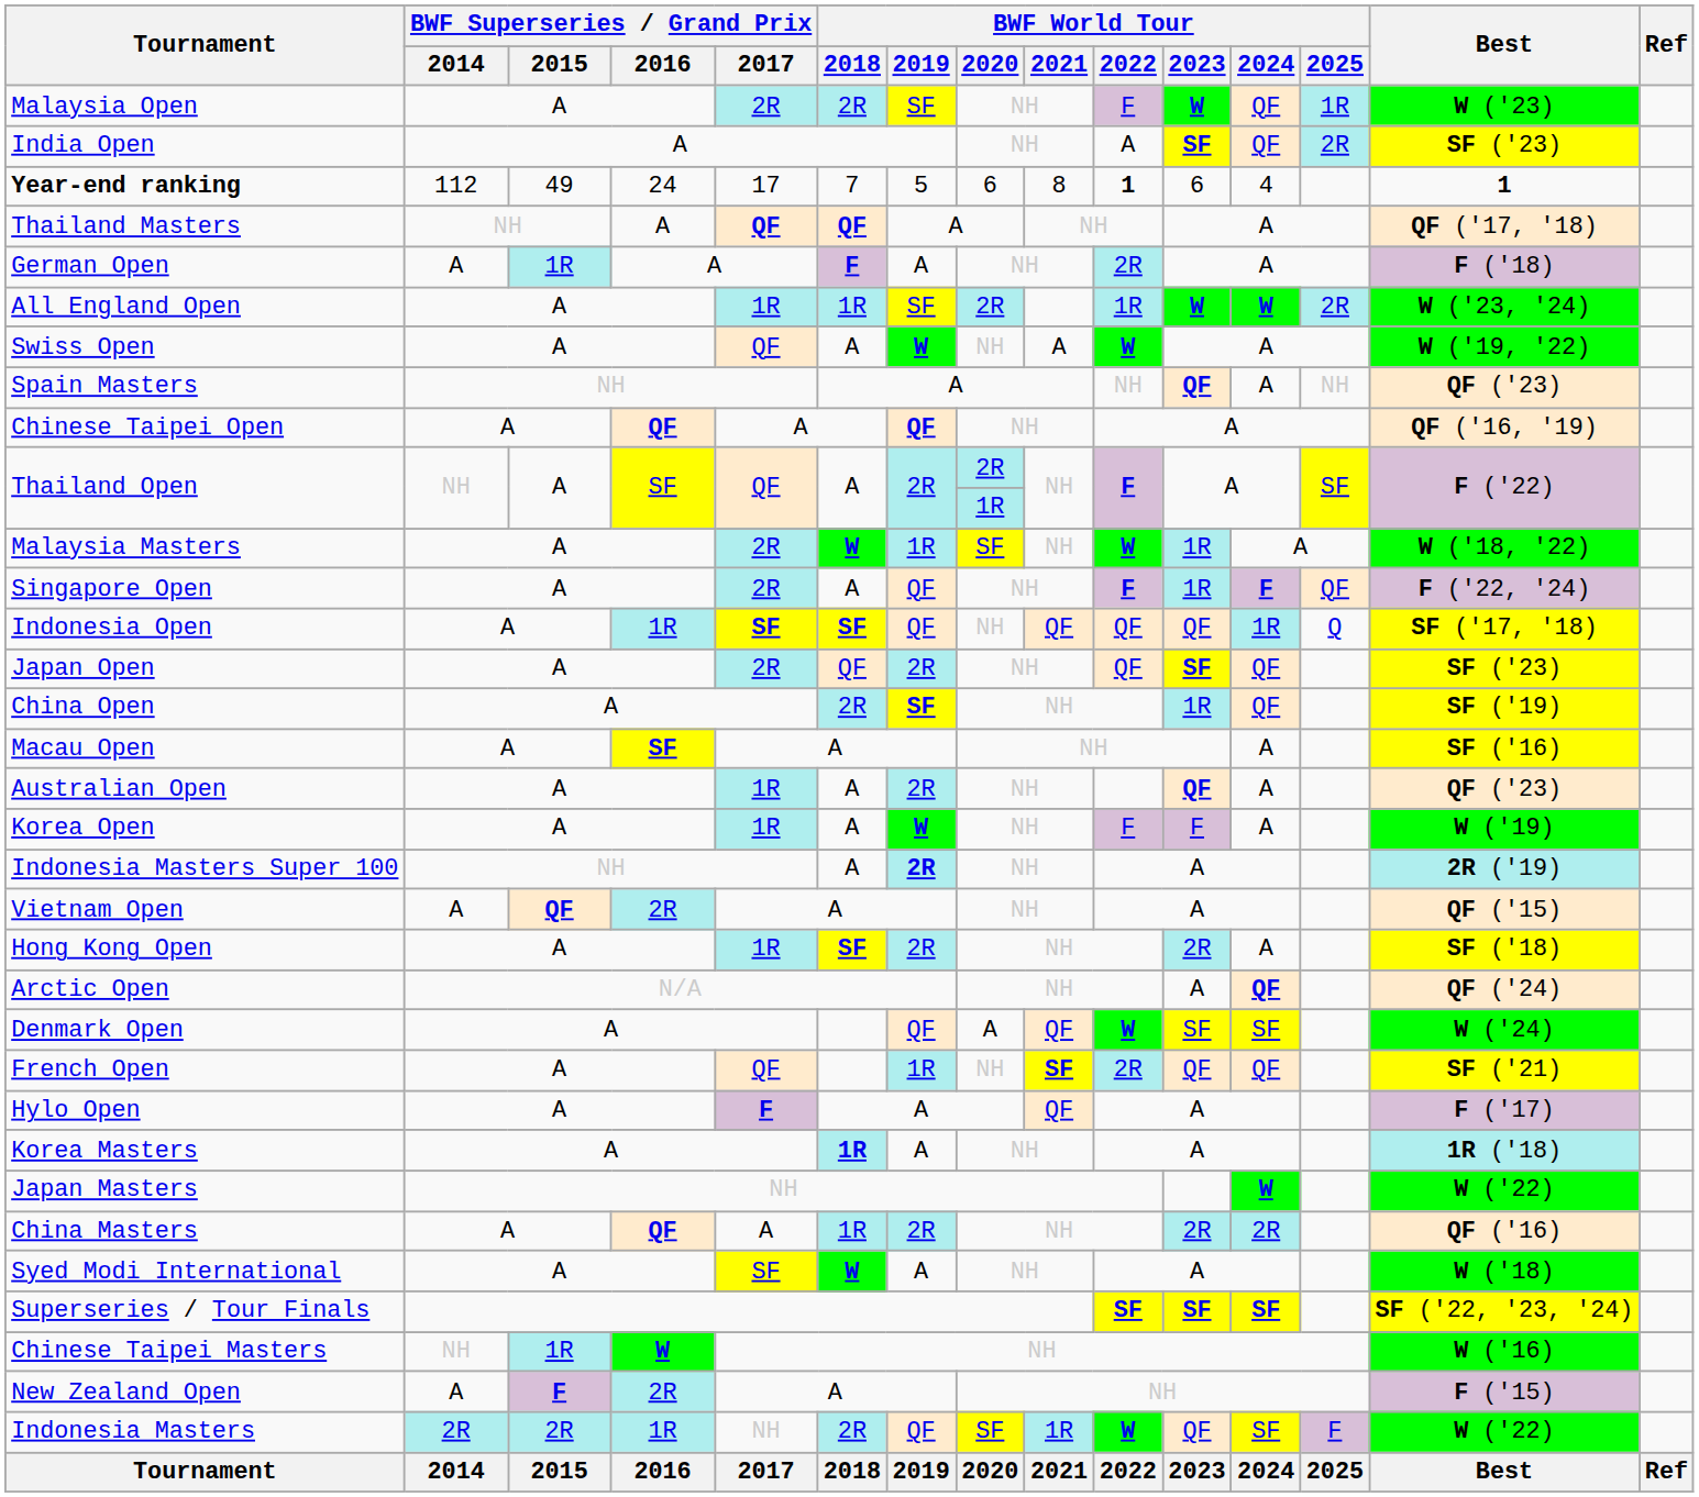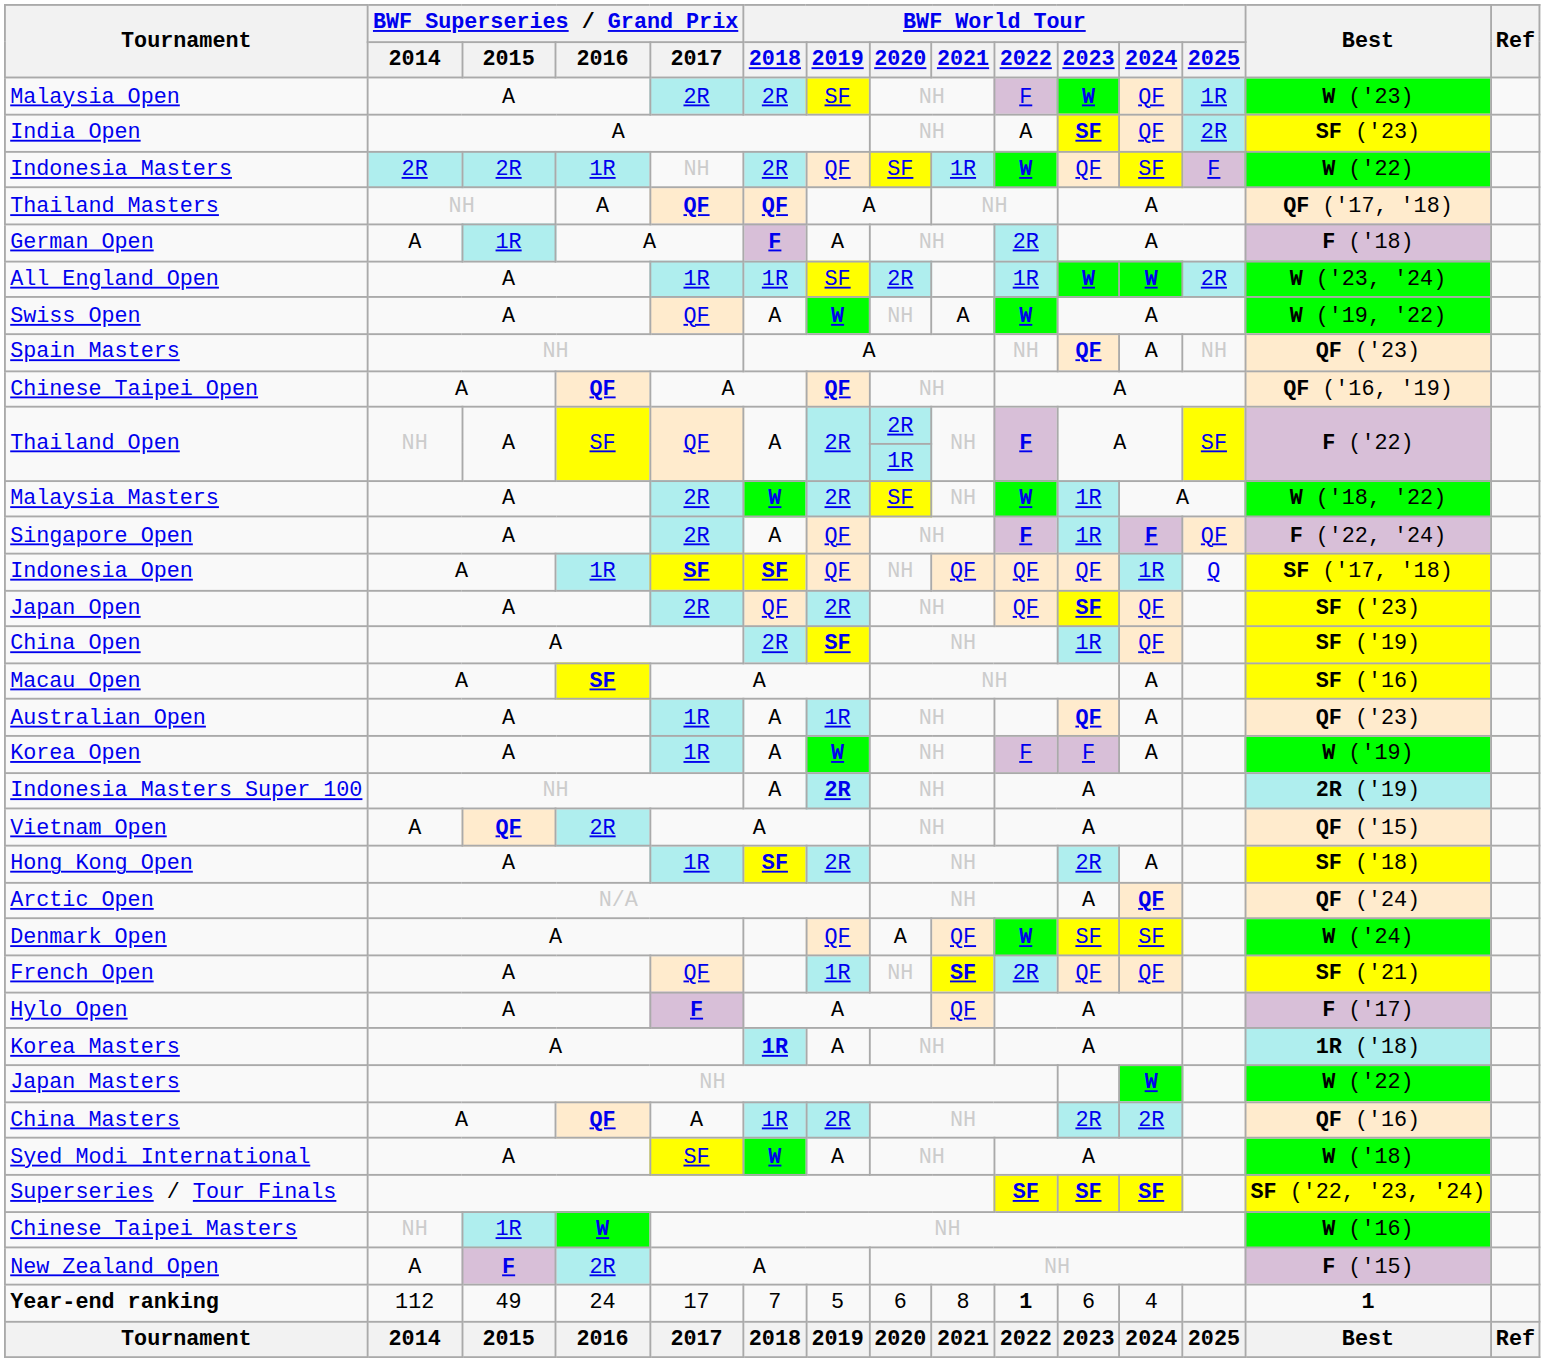 <table class="wikitable" style="font-size: 90%; text-align:center">
 <tr>
 <th rowspan="2">Tournament</th>
 <th colspan="4"><a href='#'>BWF Superseries</a> / <a href='#'>Grand Prix</a></th>
 <th colspan="8"><a href='#'>BWF World Tour</a></th>
 <th rowspan="2">Best</th>
 <th rowspan="2">Ref</th>
 </tr>
 <tr>
 <th>2014</th>
 <th>2015</th>
 <th>2016</th>
 <th>2017</th>
 <th><a href='#'>2018</a></th>
 <th><a href='#'>2019</a></th>
 <th><a href='#'>2020</a></th>
 <th><a href='#'>2021</a></th>
 <th><a href='#'>2022</a></th>
 <th><a href='#'>2023</a></th>
 <th><a href='#'>2024</a></th>
 <th><a href='#'>2025</a></th>
 </tr>
 <tr>
 <td align=left><a href='#'>Malaysia Open</a></td>
 <td colspan="3">A</td>
 <td bgcolor=AFEEEE><a href='#'>2R</a></td>
 <td bgcolor=AFEEEE><a href='#'>2R</a></td>
 <td bgcolor=FFFF00><a href='#'>SF</a></td>
 <td colspan="2" style=color:#ccc>NH</td>
 <td bgcolor=D8BFD8><a href='#'>F</a></td>
 <td bgcolor=00FF00><strong><a href='#'>W</a></strong></td>
 <td bgcolor=FFEBCD><a href='#'>QF</a></td>
 <td bgcolor=AFEEEE><a href='#'>1R</a></td>
 <td bgcolor=00FF00><strong>W</strong> ('23)</td>
 <td></td>
 </tr>
 <tr>
 <td align=left><a href='#'>India Open</a></td>
 <td colspan="6">A</td>
 <td colspan="2" style=color:#ccc>NH</td>
 <td>A</td>
 <td bgcolor=FFFF00><strong><a href='#'>SF</a></strong></td>
 <td bgcolor=FFEBCD><a href='#'>QF</a></td>
 <td bgcolor=AFEEEE><a href='#'>2R</a></td>
 <td bgcolor=FFFF00><strong>SF</strong> ('23)</td>
 <td></td>
 </tr>
 <tr>
-<td align=left><strong>Year-end ranking</strong></td>
-<td 2014;>112</td>
-<td 2015;>49</td>
-<td 2016;>24</td>
-<td 2017;>17</td>
-<td 2018;>7</td>
-<td 2019;>5</td>
-<td 2020;>6</td>
-<td 2021;>8</td>
-<td 2022;><strong>1</strong></td>
-<td 2023;>6</td>
-<td 2024;>4</td>
-<td 2025;></td>
-<td Best;><strong>1</strong></td>
+<td align=left><a href='#'>Indonesia Masters</a></td>
+<td bgcolor=AFEEEE><a href='#'>2R</a></td>
+<td bgcolor=AFEEEE><a href='#'>2R</a></td>
+<td bgcolor=AFEEEE><a href='#'>1R</a></td>
+<td style=color:#ccc>NH</td>
+<td bgcolor=AFEEEE><a href='#'>2R</a></td>
+<td bgcolor=FFEBCD><a href='#'>QF</a></td>
+<td bgcolor=FFFF00><a href='#'>SF</a></td>
+<td bgcolor=AFEEEE><a href='#'>1R</a></td>
+<td bgcolor=00FF00><strong><a href='#'>W</a></strong></td>
+<td bgcolor=FFEBCD><a href='#'>QF</a></td>
+<td bgcolor=FFFF00><a href='#'>SF</a></td>
+<td bgcolor=D8BFD8><a href='#'>F</a></td>
+<td bgcolor=00FF00><strong>W</strong> ('22)</td>
 <td></td>
 </tr>
 <tr>
 <td align=left><a href='#'>Thailand Masters</a></td>
 <td colspan="2" style=color:#ccc>NH</td>
 <td>A</td>
 <td bgcolor=FFEBCD><strong><a href='#'>QF</a></strong></td>
 <td bgcolor=FFEBCD><strong><a href='#'>QF</a></strong></td>
 <td colspan="2">A</td>
 <td colspan="2" style=color:#ccc>NH</td>
 <td colspan="3">A</td>
 <td bgcolor=FFEBCD><strong>QF</strong> ('17, '18)</td>
 <td></td>
 </tr>
 <tr>
 <td align=left><a href='#'>German Open</a></td>
 <td>A</td>
 <td bgcolor=AFEEEE><a href='#'>1R</a></td>
 <td colspan="2">A</td>
 <td bgcolor=D8BFD8><strong><a href='#'>F</a></strong></td>
 <td>A</td>
 <td colspan=2 style=color:#ccc>NH</td>
 <td bgcolor=AFEEEE><a href='#'>2R</a></td>
 <td colspan="3">A</td>
 <td bgcolor=D8BFD8><strong>F</strong> ('18)</td>
 <td></td>
 </tr>
 <tr>
 <td align=left><a href='#'>All England Open</a></td>
 <td colspan="3">A</td>
 <td bgcolor=AFEEEE><a href='#'>1R</a></td>
 <td bgcolor=AFEEEE><a href='#'>1R</a></td>
 <td bgcolor=FFFF00><a href='#'>SF</a></td>
 <td bgcolor=AFEEEE><a href='#'>2R</a></td>
 <td><a href='#'></a></td>
 <td bgcolor=AFEEEE><a href='#'>1R</a></td>
 <td bgcolor=00FF00><strong><a href='#'>W</a></strong></td>
 <td bgcolor=00FF00><strong><a href='#'>W</a></strong></td>
 <td bgcolor=AFEEEE><a href='#'>2R</a></td>
 <td bgcolor=00FF00><strong>W</strong> ('23, '24)</td>
 <td></td>
 </tr>
 <tr>
 <td align=left><a href='#'>Swiss Open</a></td>
 <td colspan="3">A</td>
 <td bgcolor=FFEBCD><a href='#'>QF</a></td>
 <td>A</td>
 <td bgcolor=00FF00><a href='#'><strong>W</strong></a></td>
 <td style=color:#ccc>NH</td>
 <td>A</td>
 <td bgcolor=00FF00><strong><a href='#'>W</a></strong></td>
 <td colspan="3">A</td>
 <td bgcolor=00FF00><strong>W</strong> ('19, '22)</td>
 <td></td>
 </tr>
 <tr>
 <td align=left><a href='#'>Spain Masters</a></td>
 <td colspan="4" style=color:#ccc>NH</td>
 <td colspan="4">A</td>
 <td 2022; style=color:#ccc>NH</td>
 <td bgcolor=FFEBCD><strong><a href='#'>QF</a></strong></td>
 <td>A</td>
 <td 2025; style=color:#ccc>NH</td>
 <td bgcolor=FFEBCD><strong>QF</strong> ('23)</td>
 <td></td>
 </tr>
 <tr>
 <td align=left><a href='#'>Chinese Taipei Open</a></td>
 <td colspan="2">A</td>
 <td bgcolor=FFEBCD><a href='#'><strong>QF</strong></a></td>
 <td colspan="2">A</td>
 <td bgcolor=FFEBCD><a href='#'><strong>QF</strong></a></td>
 <td colspan="2" style=color:#ccc>NH</td>
 <td colspan="4">A</td>
 <td bgcolor=FFEBCD><strong>QF</strong> ('16, '19)</td>
 <td></td>
 </tr>
 <tr>
 <td rowspan="2" align=left><a href='#'>Thailand Open</a></td>
 <td rowspan="2" style=color:#ccc>NH</td>
 <td rowspan="2">A</td>
 <td rowspan="2" bgcolor=FFFF00><a href='#'>SF</a></td>
 <td rowspan="2" bgcolor=FFEBCD><a href='#'>QF</a></td>
 <td rowspan="2">A</td>
 <td rowspan="2" bgcolor=AFEEEE><a href='#'>2R</a></td>
 <td bgcolor=AFEEEE><a href='#'>2R</a></td>
 <td rowspan="2" style=color:#ccc>NH</td>
 <td rowspan="2" bgcolor=D8BFD8><strong><a href='#'>F</a></strong></td>
 <td rowspan="2" colspan="2">A</td>
 <td rowspan="2" bgcolor=FFFF00><a href='#'>SF</a></td>
 <td rowspan="2" bgcolor=D8BFD8><strong>F</strong> ('22)</td>
 <td rowspan="2"></td>
 </tr>
 <tr>
 <td bgcolor=AFEEEE><a href='#'>1R</a></td>
 </tr>
 <tr>
 <td align=left><a href='#'>Malaysia Masters</a></td>
 <td colspan="3">A</td>
 <td bgcolor=AFEEEE><a href='#'>2R</a></td>
 <td bgcolor=00FF00><strong><a href='#'>W</a></strong></td>
-<td bgcolor=AFEEEE><a href='#'>1R</a></td>
+<td bgcolor=AFEEEE><a href='#'>2R</a></td>
 <td bgcolor=FFFF00><a href='#'>SF</a></td>
 <td style=color:#ccc>NH</td>
 <td bgcolor=00FF00><strong><a href='#'>W</a></strong></td>
 <td bgcolor=AFEEEE><a href='#'>1R</a></td>
 <td colspan="2">A</td>
 <td bgcolor=00FF00><strong>W</strong> ('18, '22)</td>
 <td></td>
 </tr>
 <tr>
 <td align=left><a href='#'>Singapore Open</a></td>
 <td colspan="3">A</td>
 <td bgcolor=AFEEEE><a href='#'>2R</a></td>
 <td>A</td>
 <td bgcolor=FFEBCD><a href='#'>QF</a></td>
 <td colspan="2" style=color:#ccc>NH</td>
 <td bgcolor=D8BFD8><strong><a href='#'>F</a></strong></td>
 <td bgcolor=AFEEEE><a href='#'>1R</a></td>
 <td bgcolor=D8BFD8><strong><a href='#'>F</a></strong></td>
 <td bgcolor=FFEBCD><a href='#'>QF</a></td>
 <td bgcolor=D8BFD8><strong>F</strong> ('22, '24)</td>
 <td></td>
 </tr>
 <tr>
 <td align=left><a href='#'>Indonesia Open</a></td>
 <td colspan="2">A</td>
 <td bgcolor=AFEEEE><a href='#'>1R</a></td>
 <td bgcolor=FFFF00><a href='#'><strong>SF</strong></a></td>
 <td bgcolor=FFFF00><a href='#'><strong>SF</strong></a></td>
 <td bgcolor=FFEBCD><a href='#'>QF</a></td>
 <td style=color:#ccc>NH</td>
 <td bgcolor=FFEBCD><a href='#'>QF</a></td>
 <td bgcolor=FFEBCD><a href='#'>QF</a></td>
 <td bgcolor=FFEBCD><a href='#'>QF</a></td>
 <td bgcolor=AFEEEE><a href='#'>1R</a></td>
 <td><a href='#'>Q</a></td>
 <td bgcolor=FFFF00><strong>SF</strong> ('17, '18)</td>
 <td></td>
 </tr>
 <tr>
 <td align=left><a href='#'>Japan Open</a></td>
 <td colspan="3">A</td>
 <td bgcolor=AFEEEE><a href='#'>2R</a></td>
 <td bgcolor=FFEBCD><a href='#'>QF</a></td>
 <td bgcolor=AFEEEE><a href='#'>2R</a></td>
 <td colspan="2" style=color:#ccc>NH</td>
 <td bgcolor=FFEBCD><a href='#'>QF</a></td>
 <td bgcolor=FFFF00><strong><a href='#'>SF</a></strong></td>
 <td bgcolor=FFEBCD><a href='#'>QF</a></td>
 <td></td>
 <td bgcolor=FFFF00><strong>SF</strong> ('23)</td>
 <td></td>
 </tr>
 <tr>
 <td align=left><a href='#'>China Open</a></td>
 <td colspan="4">A</td>
 <td bgcolor=AFEEEE><a href='#'>2R</a></td>
 <td bgcolor=FFFF00><a href='#'><strong>SF</strong></a></td>
 <td colspan="3" style=color:#ccc>NH</td>
 <td bgcolor=AFEEEE><a href='#'>1R</a></td>
 <td bgcolor=FFEBCD><a href='#'>QF</a></td>
 <td></td>
 <td bgcolor=FFFF00><strong>SF</strong> ('19)</td>
 <td></td>
 </tr>
 <tr>
 <td align=left><a href='#'>Macau Open</a></td>
 <td colspan="2">A</td>
 <td bgcolor=FFFF00><a href='#'><strong>SF</strong></a></td>
 <td colspan="3">A</td>
 <td colspan="4" style=color:#ccc>NH</td>
 <td>A</td>
 <td></td>
 <td bgcolor=FFFF00><strong>SF</strong> ('16)</td>
 <td></td>
 </tr>
 <tr>
 <td align=left><a href='#'>Australian Open</a></td>
 <td colspan="3">A</td>
 <td bgcolor=AFEEEE><a href='#'>1R</a></td>
 <td>A</td>
-<td bgcolor=AFEEEE><a href='#'>2R</a></td>
+<td bgcolor=AFEEEE><a href='#'>1R</a></td>
 <td colspan="2" style=color:#ccc>NH</td>
 <td><a href='#'></a></td>
 <td bgcolor=FFEBCD><strong><a href='#'>QF</a></strong></td>
 <td>A</td>
 <td></td>
 <td bgcolor=FFEBCD><strong>QF</strong> ('23)</td>
 <td></td>
 </tr>
 <tr>
 <td align=left><a href='#'>Korea Open</a></td>
 <td colspan="3">A</td>
 <td bgcolor=AFEEEE><a href='#'>1R</a></td>
 <td>A</td>
 <td bgcolor=00FF00><a href='#'><strong>W</strong></a></td>
 <td colspan="2" style=color:#ccc>NH</td>
 <td bgcolor=D8BFD8><a href='#'>F</a></td>
 <td bgcolor=D8BFD8><a href='#'>F</a></td>
 <td>A</td>
 <td></td>
 <td bgcolor=00FF00><strong>W</strong> ('19)</td>
 <td></td>
 </tr>
 <tr>
 <td align=left><a href='#'>Indonesia Masters Super 100</a></td>
 <td colspan="4" style=color:#ccc>NH</td>
 <td>A</td>
 <td bgcolor=AFEEEE><a href='#'><strong>2R</strong></a></td>
 <td colspan=2 style=color:#ccc>NH</td>
 <td colspan="3">A</td>
 <td></td>
 <td bgcolor=AFEEEE><strong>2R</strong> ('19)</td>
 <td></td>
 </tr>
 <tr>
 <td align=left><a href='#'>Vietnam Open</a></td>
 <td>A</td>
 <td bgcolor=FFEBCD><a href='#'><strong>QF</strong></a></td>
 <td bgcolor=AFEEEE><a href='#'>2R</a></td>
 <td colspan="3">A</td>
 <td colspan="2" style=color:#ccc>NH</td>
 <td colspan="3">A</td>
 <td></td>
 <td bgcolor=FFEBCD><strong>QF</strong> ('15)</td>
 <td></td>
 </tr>
 <tr>
 <td align=left><a href='#'>Hong Kong Open</a></td>
 <td colspan="3">A</td>
 <td bgcolor=AFEEEE><a href='#'>1R</a></td>
 <td bgcolor=FFFF00><a href='#'><strong>SF</strong></a></td>
 <td bgcolor=AFEEEE><a href='#'>2R</a></td>
 <td colspan="3" style=color:#ccc>NH</td>
 <td bgcolor=AFEEEE><a href='#'>2R</a></td>
 <td>A</td>
 <td></td>
 <td bgcolor=FFFF00><strong>SF</strong> ('18)</td>
 <td></td>
 </tr>
 <tr>
 <td align=left><a href='#'>Arctic Open</a></td>
 <td colspan="6" style=color:#ccc>N/A</td>
 <td colspan="3" style=color:#ccc>NH</td>
 <td>A</td>
 <td bgcolor=FFEBCD><strong><a href='#'>QF</a></strong></td>
 <td></td>
 <td bgcolor=FFEBCD><strong>QF</strong> ('24)</td>
 <td></td>
 </tr>
 <tr>
 <td align=left><a href='#'>Denmark Open</a></td>
 <td colspan="4">A</td>
 <td><a href='#'></a></td>
 <td bgcolor=FFEBCD><a href='#'>QF</a></td>
 <td>A</td>
 <td bgcolor=FFEBCD><a href='#'>QF</a></td>
 <td bgcolor=00FF00><strong><a href='#'>W</a></strong></td>
 <td bgcolor=FFFF00><a href='#'>SF</a></td>
 <td bgcolor=FFFF00><a href='#'>SF</a></td>
 <td></td>
 <td bgcolor=00FF00><strong>W</strong> ('24)</td>
 <td></td>
 </tr>
 <tr>
 <td align=left><a href='#'>French Open</a></td>
 <td colspan="3">A</td>
 <td bgcolor=FFEBCD><a href='#'>QF</a></td>
 <td><a href='#'></a></td>
 <td bgcolor=AFEEEE><a href='#'>1R</a></td>
 <td style=color:#ccc>NH</td>
 <td bgcolor=FFFF00><strong><a href='#'>SF</a></strong></td>
 <td bgcolor=AFEEEE><a href='#'>2R</a></td>
 <td bgcolor=FFEBCD><a href='#'>QF</a></td>
 <td bgcolor=FFEBCD><a href='#'>QF</a></td>
 <td></td>
 <td bgcolor=FFFF00><strong>SF</strong> ('21)</td>
 <td></td>
 </tr>
 <tr>
 <td align=left><a href='#'>Hylo Open</a></td>
 <td colspan="3">A</td>
 <td bgcolor=D8BFD8><a href='#'><strong>F</strong></a></td>
 <td colspan="3">A</td>
 <td bgcolor=FFEBCD><a href='#'>QF</a></td>
 <td colspan="3">A</td>
 <td></td>
 <td bgcolor=D8BFD8><strong>F</strong> ('17)</td>
 <td></td>
 </tr>
 <tr>
 <td align=left><a href='#'>Korea Masters</a></td>
 <td colspan="4">A</td>
 <td bgcolor=AFEEEE><a href='#'><strong>1R</strong></a></td>
 <td>A</td>
 <td colspan="2" style=color:#ccc>NH</td>
 <td colspan="3">A</td>
 <td></td>
 <td bgcolor=AFEEEE><strong>1R</strong> ('18)</td>
 <td></td>
 </tr>
 <tr>
 <td align=left><a href='#'>Japan Masters</a></td>
 <td colspan="9" style=color:#ccc>NH</td>
 <td><a href='#'></a></td>
 <td bgcolor=00FF00><strong><a href='#'>W</a></strong></td>
 <td></td>
 <td bgcolor=00FF00><strong>W</strong> ('22)</td>
 <td></td>
 </tr>
 <tr>
 <td align=left><a href='#'>China Masters</a></td>
 <td colspan="2">A</td>
 <td bgcolor=FFEBCD><a href='#'><strong>QF</strong></a></td>
 <td>A</td>
 <td bgcolor=AFEEEE><a href='#'>1R</a></td>
 <td bgcolor=AFEEEE><a href='#'>2R</a></td>
 <td colspan="3" style=color:#ccc>NH</td>
 <td bgcolor=AFEEEE><a href='#'>2R</a></td>
 <td bgcolor=AFEEEE><a href='#'>2R</a></td>
 <td></td>
 <td bgcolor=FFEBCD><strong>QF</strong> ('16)</td>
 <td></td>
 </tr>
 <tr>
 <td align=left><a href='#'>Syed Modi International</a></td>
 <td colspan="3">A</td>
 <td bgcolor=FFFF00><a href='#'>SF</a></td>
 <td bgcolor=00FF00><a href='#'><strong>W</strong></a></td>
 <td>A</td>
 <td colspan="2" style=color:#ccc>NH</td>
 <td colspan="3">A</td>
 <td></td>
 <td bgcolor=00FF00><strong>W</strong> ('18)</td>
 <td></td>
 </tr>
 <tr>
 <td align=left><a href='#'>Superseries</a> / <a href='#'>Tour Finals</a></td>
 <td colspan="8"></td>
 <td bgcolor=FFFF00><strong><a href='#'>SF</a></strong></td>
 <td bgcolor=FFFF00><strong><a href='#'>SF</a></strong></td>
 <td bgcolor=FFFF00><strong><a href='#'>SF</a></strong></td>
 <td></td>
 <td bgcolor=FFFF00><strong>SF</strong> ('22, '23, '24)</td>
 <td></td>
 </tr>
 <tr>
 <td align=left><a href='#'>Chinese Taipei Masters</a></td>
 <td style=color:#ccc>NH</td>
 <td bgcolor=AFEEEE><a href='#'>1R</a></td>
 <td bgcolor=00FF00><a href='#'><strong>W</strong></a></td>
 <td colspan="9" style=color:#ccc>NH</td>
 <td bgcolor=00FF00><strong>W</strong> ('16)</td>
 <td></td>
 </tr>
 <tr>
 <td align=left><a href='#'>New Zealand Open</a></td>
 <td>A</td>
 <td bgcolor=D8BFD8><a href='#'><strong>F</strong></a></td>
 <td bgcolor=AFEEEE><a href='#'>2R</a></td>
 <td colspan="3">A</td>
 <td colspan="6" style=color:#ccc>NH</td>
 <td bgcolor=D8BFD8><strong>F</strong> ('15)</td>
 <td></td>
 </tr>
 <tr>
-<td align=left><a href='#'>Indonesia Masters</a></td>
-<td bgcolor=AFEEEE><a href='#'>2R</a></td>
-<td bgcolor=AFEEEE><a href='#'>2R</a></td>
-<td bgcolor=AFEEEE><a href='#'>1R</a></td>
-<td style=color:#ccc>NH</td>
-<td bgcolor=AFEEEE><a href='#'>2R</a></td>
-<td bgcolor=FFEBCD><a href='#'>QF</a></td>
-<td bgcolor=FFFF00><a href='#'>SF</a></td>
-<td bgcolor=AFEEEE><a href='#'>1R</a></td>
-<td bgcolor=00FF00><strong><a href='#'>W</a></strong></td>
-<td bgcolor=FFEBCD><a href='#'>QF</a></td>
-<td bgcolor=FFFF00><a href='#'>SF</a></td>
-<td bgcolor=D8BFD8><a href='#'>F</a></td>
-<td bgcolor=00FF00><strong>W</strong> ('22)</td>
+<td align=left><strong>Year-end ranking</strong></td>
+<td 2014;>112</td>
+<td 2015;>49</td>
+<td 2016;>24</td>
+<td 2017;>17</td>
+<td 2018;>7</td>
+<td 2019;>5</td>
+<td 2020;>6</td>
+<td 2021;>8</td>
+<td 2022;><strong>1</strong></td>
+<td 2023;>6</td>
+<td 2024;>4</td>
+<td 2025;></td>
+<td Best;><strong>1</strong></td>
 <td></td>
 </tr>
 <tr>
 <th>Tournament</th>
 <th>2014</th>
 <th>2015</th>
 <th>2016</th>
 <th>2017</th>
 <th>2018</th>
 <th>2019</th>
 <th>2020</th>
 <th>2021</th>
 <th>2022</th>
 <th>2023</th>
 <th>2024</th>
 <th>2025</th>
 <th>Best</th>
 <th>Ref</th>
 </tr>
 </table>
